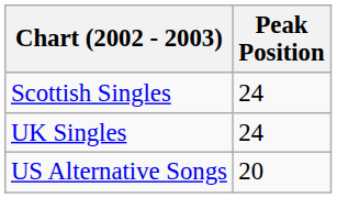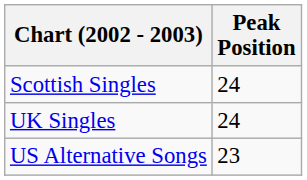 <table class="wikitable">
 <tr>
 <th>Chart (2002 - 2003)</th>
 <th>Peak<br>Position</th>
 </tr>
 <tr>
 <td><a href='#'>Scottish Singles</a></td>
 <td>24</td>
 </tr>
 <tr>
 <td><a href='#'>UK Singles</a></td>
 <td>24</td>
 </tr>
 <tr>
 <td><a href='#'>US Alternative Songs</a></td>
-<td>20</td>
+<td>23</td>
 </tr>
 </table>
